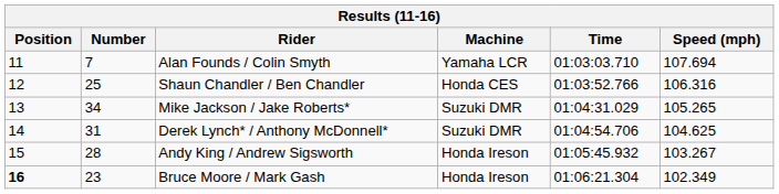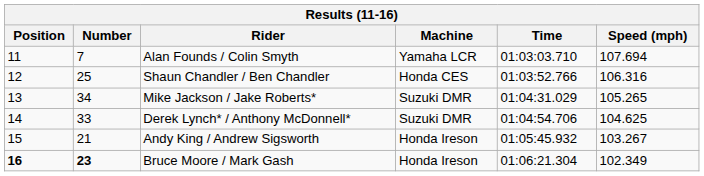 <table class="collapsible collapsed wikitable"style="width:53em;margin-top:-1px;">
 <tr>
 <th scope="col" colspan="6">Results (11-16)</th>
 </tr>
 <tr>
 <th scope="col">Position</th>
 <th scope="col">Number</th>
 <th scope="col">Rider</th>
 <th scope="col">Machine</th>
 <th scope="col">Time</th>
 <th scope="col">Speed (mph)</th>
 </tr>
 <tr>
 <td>11</td>
 <td>7</td>
 <td>Alan Founds / Colin Smyth</td>
 <td>Yamaha LCR</td>
 <td>01:03:03.710</td>
 <td>107.694</td>
 </tr>
 <tr>
 <td>12</td>
 <td>25</td>
 <td>Shaun Chandler / Ben Chandler</td>
 <td>Honda CES</td>
 <td>01:03:52.766</td>
 <td>106.316</td>
 </tr>
 <tr>
 <td>13</td>
 <td>34</td>
 <td>Mike Jackson / Jake Roberts*</td>
 <td>Suzuki DMR</td>
 <td>01:04:31.029</td>
 <td>105.265</td>
 </tr>
 <tr>
 <td>14</td>
-<td>31</td>
+<td>33</td>
 <td>Derek Lynch* / Anthony McDonnell*</td>
 <td>Suzuki DMR</td>
 <td>01:04:54.706</td>
 <td>104.625</td>
 </tr>
 <tr>
 <td>15</td>
-<td>28</td>
+<td>21</td>
 <td>Andy King / Andrew Sigsworth</td>
 <td>Honda Ireson</td>
 <td>01:05:45.932</td>
 <td>103.267</td>
 </tr>
 <tr>
 <td><strong>16</strong></td>
-<td>23</td>
+<td><strong>23</strong></td>
 <td>Bruce Moore / Mark Gash</td>
 <td>Honda Ireson</td>
 <td>01:06:21.304</td>
 <td>102.349</td>
 </tr>
 </table>
